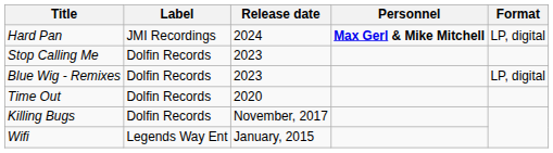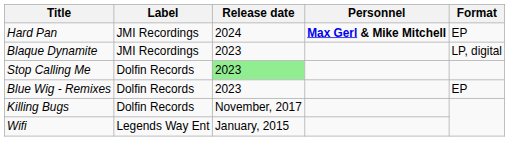 <table class="wikitable sortable">
 <tr>
 <th>Title</th>
 <th>Label</th>
 <th>Release date</th>
 <th>Personnel</th>
 <th>Format</th>
 </tr>
 <tr>
 <td><em>Hard Pan</em></td>
 <td>JMI Recordings</td>
 <td>2024</td>
 <td><strong><a href='#'>Max Gerl</a> & Mike Mitchell</strong></td>
+<td>EP</td>
+</tr>
+<tr>
+<td><em>Blaque Dynamite</em></td>
+<td>JMI Recordings</td>
+<td>2023</td>
+<td></td>
 <td>LP, digital</td>
 </tr>
 <tr>
 <td><em>Stop Calling Me</em></td>
 <td>Dolfin Records</td>
-<td>2023</td>
+<td style="background: lightgreen;">2023</td>
 <td></td>
 </tr>
 <tr>
 <td><em>Blue Wig - Remixes</em></td>
 <td>Dolfin Records</td>
 <td>2023</td>
 <td></td>
-<td>LP, digital</td>
-</tr>
-<tr>
-<td><em>Time Out</em></td>
-<td>Dolfin Records</td>
-<td>2020</td>
-<td></td>
-<td></td>
+<td>EP</td>
 </tr>
 <tr>
 <td><em>Killing Bugs</em></td>
 <td>Dolfin Records</td>
 <td>November, 2017</td>
 <td></td>
 </tr>
 <tr>
 <td><em>Wifi</em></td>
 <td>Legends Way Ent</td>
 <td>January, 2015</td>
 <td></td>
 </tr>
 </table>
